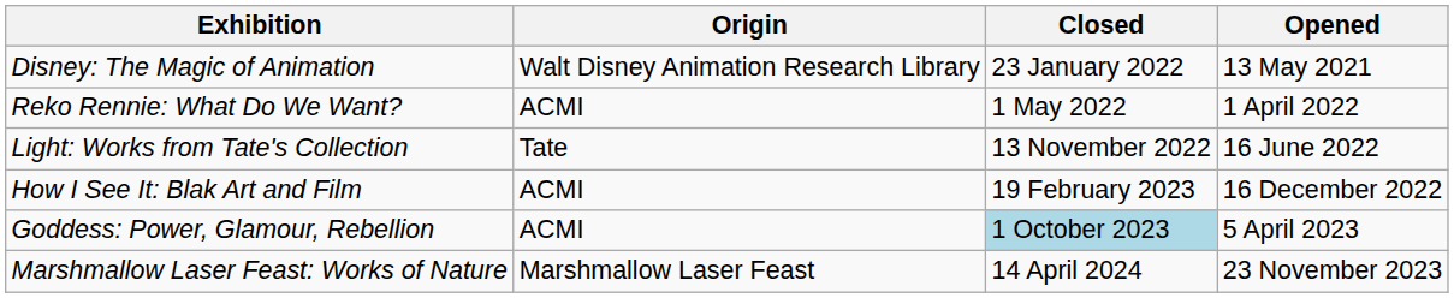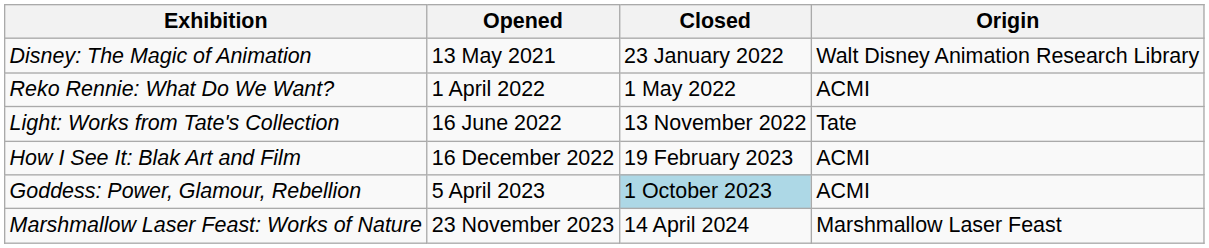 <table class="wikitable" border="1">
 <tr>
 <th>Exhibition</th>
+<th>Opened</th>
+<th>Closed</th>
 <th>Origin</th>
-<th>Closed</th>
-<th>Opened</th>
 </tr>
 <tr>
 <td><em>Disney: The Magic of Animation</em></td>
+<td>13 May 2021</td>
+<td>23 January 2022</td>
 <td>Walt Disney Animation Research Library</td>
-<td>23 January 2022</td>
-<td>13 May 2021</td>
 </tr>
 <tr>
 <td><em>Reko Rennie: What Do We Want?</em></td>
+<td>1 April 2022</td>
+<td>1 May 2022</td>
 <td>ACMI</td>
-<td>1 May 2022</td>
-<td>1 April 2022</td>
 </tr>
 <tr>
 <td><em>Light: Works from Tate's Collection</em></td>
+<td>16 June 2022</td>
+<td>13 November 2022</td>
 <td>Tate</td>
-<td>13 November 2022</td>
-<td>16 June 2022</td>
 </tr>
 <tr>
 <td><em>How I See It: Blak Art and Film</em></td>
+<td>16 December 2022</td>
+<td>19 February 2023</td>
 <td>ACMI</td>
-<td>19 February 2023</td>
-<td>16 December 2022</td>
 </tr>
 <tr>
 <td><em>Goddess: Power, Glamour, Rebellion</em></td>
+<td>5 April 2023</td>
+<td style="background: lightblue;">1 October 2023</td>
 <td>ACMI</td>
-<td style="background: lightblue;">1 October 2023</td>
-<td>5 April 2023</td>
 </tr>
 <tr>
 <td><em>Marshmallow Laser Feast: Works of Nature</em></td>
+<td>23 November 2023</td>
+<td>14 April 2024</td>
 <td>Marshmallow Laser Feast</td>
-<td>14 April 2024</td>
-<td>23 November 2023</td>
 </tr>
 </table>
